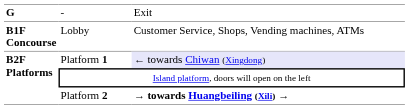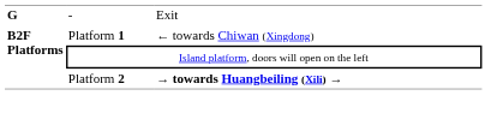 <table table border=0 cellspacing=0 cellpadding=3>
 <tr>
 <td style="border-top:solid 1px gray;" width=50 valign=top><strong>G</strong></td>
 <td style="border-top:solid 1px gray;" width=100 valign=top>-</td>
 <td style="border-top:solid 1px gray;" width=390 valign=top>Exit</td>
 </tr>
 <tr>
-<td style="border-bottom:solid 1px gray; border-top:solid 1px gray;" valign=top width=50><strong>B1F<br>Concourse</strong></td>
-<td style="border-bottom:solid 1px gray; border-top:solid 1px gray;" valign=top width=100>Lobby</td>
-<td style="border-bottom:solid 1px gray; border-top:solid 1px gray;" valign=top width=390>Customer Service, Shops, Vending machines, ATMs</td>
-</tr>
-<tr>
 <td style="border-bottom:solid 1px gray;" rowspan="3" valign=top><strong>B2F<br>Platforms</strong></td>
 <td>Platform <strong>1</strong></td>
-<td style="background: lavender;">←  towards <a href='#'>Chiwan</a> <small>(<a href='#'>Xingdong</a>)</small></td>
+<td>←  towards <a href='#'>Chiwan</a> <small>(<a href='#'>Xingdong</a>)</small></td>
 </tr>
 <tr>
 <td style="border-right:solid 2px black;border-left:solid 2px black;border-top:solid 2px black;border-bottom:solid 2px black;text-align:center;" colspan=2><small><a href='#'>Island platform</a>, doors will open on the left</small></td>
 </tr>
 <tr>
 <td style="border-bottom:solid 1px gray;">Platform <strong>2</strong></td>
 <td style="border-bottom:solid 1px gray;"><strong><span>→</span>  towards <a href='#'>Huangbeiling</a> <small>(<a href='#'>Xili</a>)</small> →</strong></td>
 </tr>
 </table>
